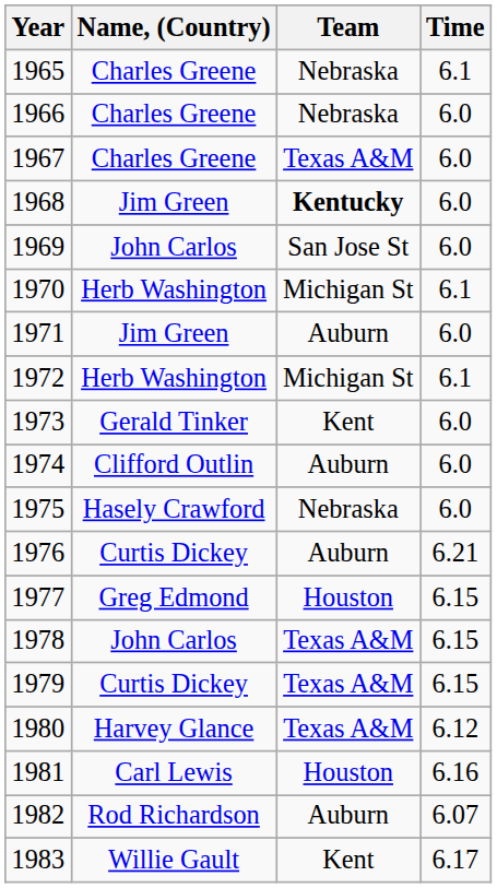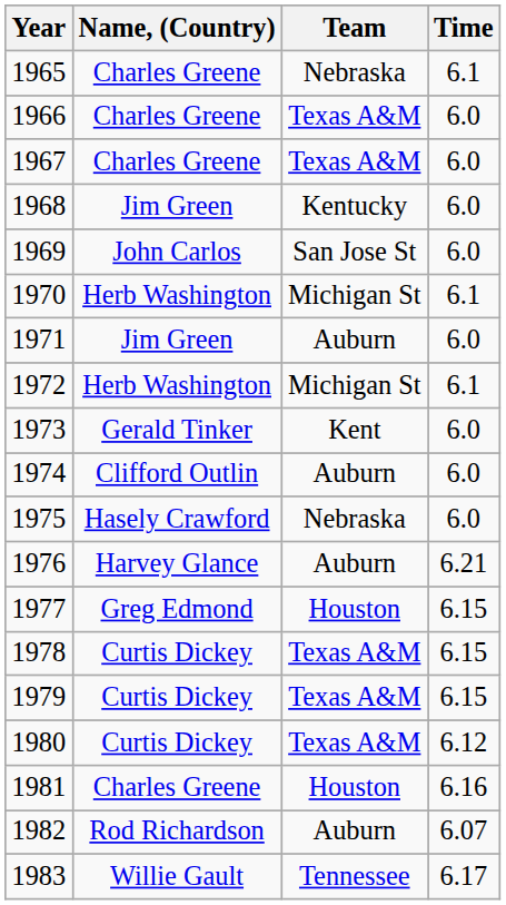 <table class="wikitable sortable" style="font-size:90%; text-align: center;">
 <tr>
 <th>Year</th>
 <th>Name, (Country)</th>
 <th>Team</th>
 <th>Time</th>
 </tr>
 <tr>
 <td>1965</td>
 <td><a href='#'>Charles Greene</a></td>
 <td>Nebraska</td>
 <td>6.1</td>
 </tr>
 <tr>
 <td>1966</td>
 <td><a href='#'>Charles Greene</a></td>
-<td>Nebraska</td>
+<td><a href='#'>Texas A&M</a></td>
 <td>6.0</td>
 </tr>
 <tr>
 <td>1967</td>
 <td><a href='#'>Charles Greene</a></td>
 <td><a href='#'>Texas A&M</a></td>
 <td>6.0</td>
 </tr>
 <tr>
 <td>1968</td>
 <td><a href='#'>Jim Green</a></td>
-<td><strong>Kentucky</strong></td>
+<td>Kentucky</td>
 <td>6.0</td>
 </tr>
 <tr>
 <td>1969</td>
 <td><a href='#'>John Carlos</a></td>
 <td>San Jose St</td>
 <td>6.0</td>
 </tr>
 <tr>
 <td>1970</td>
 <td><a href='#'>Herb Washington</a></td>
 <td>Michigan St</td>
 <td>6.1</td>
 </tr>
 <tr>
 <td>1971</td>
 <td><a href='#'>Jim Green</a></td>
 <td>Auburn</td>
 <td>6.0</td>
 </tr>
 <tr>
 <td>1972</td>
 <td><a href='#'>Herb Washington</a></td>
 <td>Michigan St</td>
 <td>6.1</td>
 </tr>
 <tr>
 <td>1973</td>
 <td><a href='#'>Gerald Tinker</a></td>
 <td>Kent</td>
 <td>6.0</td>
 </tr>
 <tr>
 <td>1974</td>
 <td><a href='#'>Clifford Outlin</a></td>
 <td>Auburn</td>
 <td>6.0</td>
 </tr>
 <tr>
 <td>1975</td>
 <td><a href='#'>Hasely Crawford</a> </td>
 <td>Nebraska</td>
 <td>6.0</td>
 </tr>
 <tr>
 <td>1976</td>
-<td><a href='#'>Curtis Dickey</a></td>
+<td><a href='#'>Harvey Glance</a></td>
 <td>Auburn</td>
 <td>6.21</td>
 </tr>
 <tr>
 <td>1977</td>
 <td><a href='#'>Greg Edmond</a></td>
 <td><a href='#'>Houston</a></td>
 <td>6.15</td>
 </tr>
 <tr>
 <td>1978</td>
-<td><a href='#'>John Carlos</a></td>
+<td><a href='#'>Curtis Dickey</a></td>
 <td><a href='#'>Texas A&M</a></td>
 <td>6.15</td>
 </tr>
 <tr>
 <td>1979</td>
 <td><a href='#'>Curtis Dickey</a></td>
 <td><a href='#'>Texas A&M</a></td>
 <td>6.15</td>
 </tr>
 <tr>
 <td>1980</td>
-<td><a href='#'>Harvey Glance</a></td>
+<td><a href='#'>Curtis Dickey</a></td>
 <td><a href='#'>Texas A&M</a></td>
 <td>6.12</td>
 </tr>
 <tr>
 <td>1981</td>
-<td><a href='#'>Carl Lewis</a></td>
+<td><a href='#'>Charles Greene</a></td>
 <td><a href='#'>Houston</a></td>
 <td>6.16</td>
 </tr>
 <tr>
 <td>1982</td>
 <td><a href='#'>Rod Richardson</a></td>
 <td>Auburn</td>
 <td>6.07</td>
 </tr>
 <tr>
 <td>1983</td>
 <td><a href='#'>Willie Gault</a></td>
-<td>Kent</td>
+<td><a href='#'>Tennessee</a></td>
 <td>6.17</td>
 </tr>
 </table>
